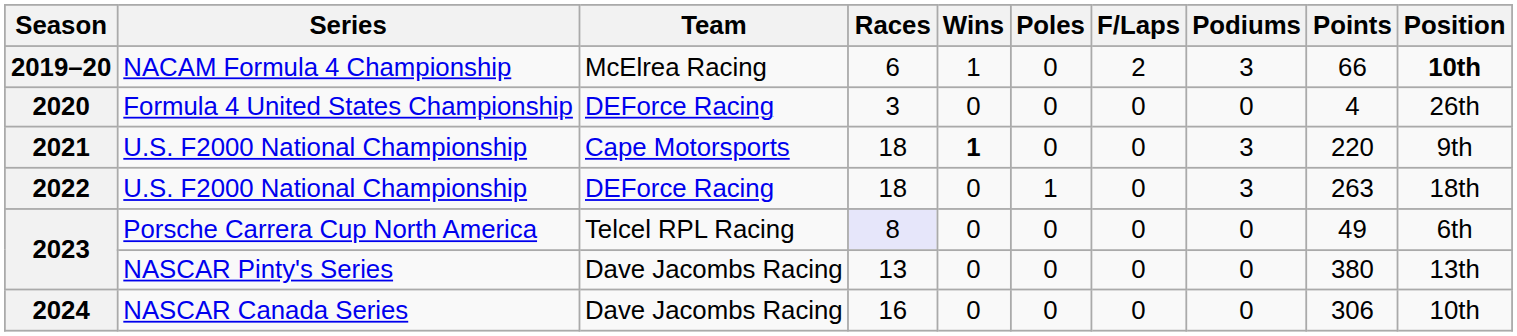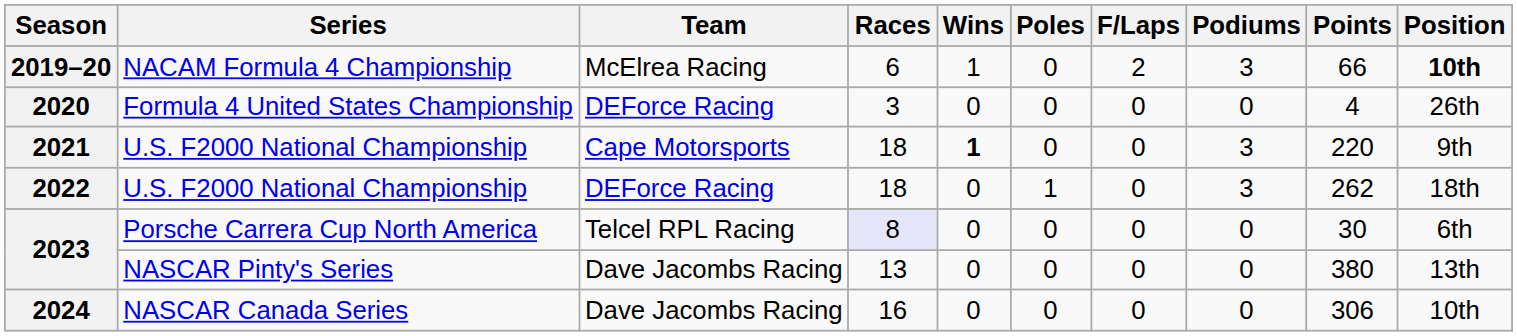 <table class="wikitable" style="font-size: 90%; text-align:center">
 <tr>
 <th>Season</th>
 <th>Series</th>
 <th>Team</th>
 <th>Races</th>
 <th>Wins</th>
 <th><strong>Poles</strong></th>
 <th>F/Laps</th>
 <th>Podiums</th>
 <th>Points</th>
 <th>Position</th>
 </tr>
 <tr>
 <th>2019–20</th>
 <td align="left"><a href='#'>NACAM Formula 4 Championship</a></td>
 <td align=left>McElrea Racing</td>
 <td>6</td>
 <td>1</td>
 <td>0</td>
 <td>2</td>
 <td>3</td>
 <td>66</td>
 <td><strong>10th</strong></td>
 </tr>
 <tr>
 <th>2020</th>
 <td align="left"><a href='#'>Formula 4 United States Championship</a></td>
 <td align="left"><a href='#'>DEForce Racing</a></td>
 <td>3</td>
 <td>0</td>
 <td>0</td>
 <td>0</td>
 <td>0</td>
 <td>4</td>
 <td>26th</td>
 </tr>
 <tr>
 <th>2021</th>
 <td align="left"><a href='#'>U.S. F2000 National Championship</a></td>
 <td align="left"><a href='#'>Cape Motorsports</a></td>
 <td>18</td>
 <td><strong>1</strong></td>
 <td>0</td>
 <td>0</td>
 <td>3</td>
 <td>220</td>
 <td>9th</td>
 </tr>
 <tr>
 <th>2022</th>
 <td align=left><a href='#'>U.S. F2000 National Championship</a></td>
 <td align=left><a href='#'>DEForce Racing</a></td>
 <td>18</td>
 <td>0</td>
 <td>1</td>
 <td>0</td>
 <td>3</td>
-<td>263</td>
+<td>262</td>
 <td>18th</td>
 </tr>
 <tr>
 <th rowspan=2>2023</th>
 <td align=left><a href='#'>Porsche Carrera Cup North America</a></td>
 <td align="left">Telcel RPL Racing</td>
 <td style="background: lavender;">8</td>
 <td>0</td>
 <td>0</td>
 <td>0</td>
 <td>0</td>
-<td>49</td>
+<td>30</td>
 <td>6th</td>
 </tr>
 <tr>
 <td align=left><a href='#'>NASCAR Pinty's Series</a></td>
 <td align=left>Dave Jacombs Racing</td>
 <td>13</td>
 <td>0</td>
 <td>0</td>
 <td>0</td>
 <td>0</td>
 <td>380</td>
 <td>13th</td>
 </tr>
 <tr>
 <th>2024</th>
 <td align="left"><a href='#'>NASCAR Canada Series</a></td>
 <td align="left">Dave Jacombs Racing</td>
 <td>16</td>
 <td>0</td>
 <td>0</td>
 <td>0</td>
 <td>0</td>
 <td>306</td>
 <td>10th</td>
 </tr>
 </table>
